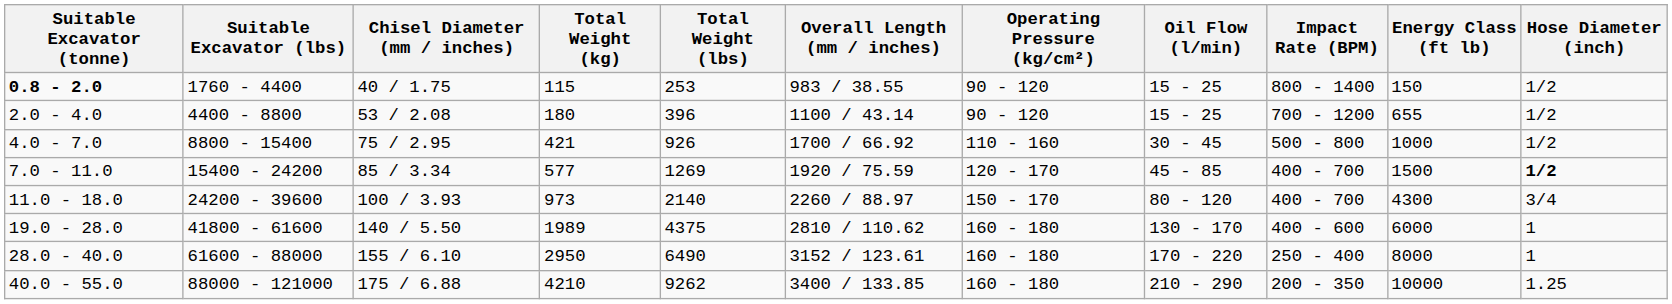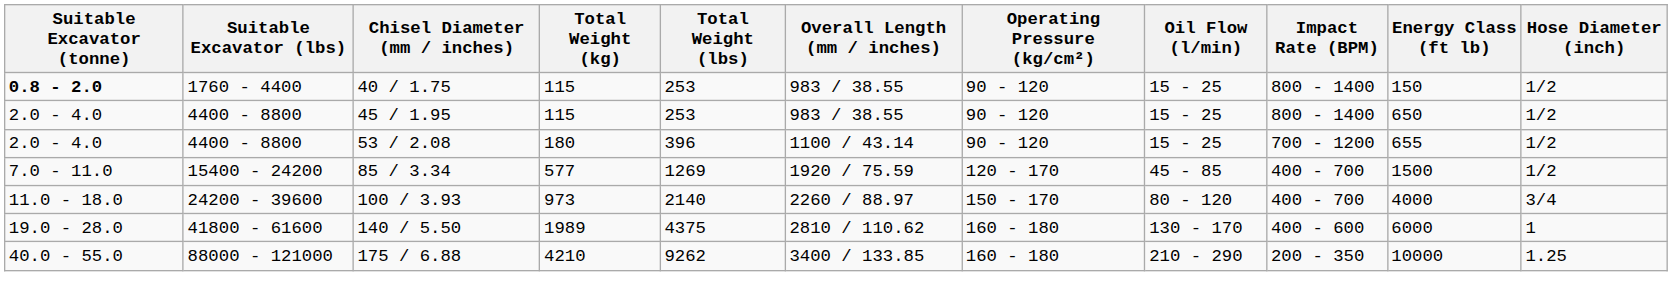 <table class="wikitable">
 <tr>
 <th>Suitable Excavator (tonne)</th>
 <th>Suitable Excavator (lbs)</th>
 <th>Chisel Diameter (mm / inches)</th>
 <th>Total Weight (kg)</th>
 <th>Total Weight (lbs)</th>
 <th>Overall Length (mm / inches)</th>
 <th>Operating Pressure (kg/cm²)</th>
 <th>Oil Flow (l/min)</th>
 <th>Impact Rate (BPM)</th>
 <th>Energy Class (ft lb)</th>
 <th>Hose Diameter (inch)</th>
 </tr>
 <tr>
 <td><strong>0.8 - 2.0</strong></td>
 <td>1760 - 4400</td>
 <td>40 / 1.75</td>
 <td>115</td>
 <td>253</td>
 <td>983 / 38.55</td>
 <td>90 - 120</td>
 <td>15 - 25</td>
 <td>800 - 1400</td>
 <td>150</td>
 <td>1/2</td>
 </tr>
 <tr>
 <td>2.0 - 4.0</td>
 <td>4400 - 8800</td>
+<td>45 / 1.95</td>
+<td>115</td>
+<td>253</td>
+<td>983 / 38.55</td>
+<td>90 - 120</td>
+<td>15 - 25</td>
+<td>800 - 1400</td>
+<td>650</td>
+<td>1/2</td>
+</tr>
+<tr>
+<td>2.0 - 4.0</td>
+<td>4400 - 8800</td>
 <td>53 / 2.08</td>
 <td>180</td>
 <td>396</td>
 <td>1100 / 43.14</td>
 <td>90 - 120</td>
 <td>15 - 25</td>
 <td>700 - 1200</td>
 <td>655</td>
-<td>1/2</td>
-</tr>
-<tr>
-<td>4.0 - 7.0</td>
-<td>8800 - 15400</td>
-<td>75 / 2.95</td>
-<td>421</td>
-<td>926</td>
-<td>1700 / 66.92</td>
-<td>110 - 160</td>
-<td>30 - 45</td>
-<td>500 - 800</td>
-<td>1000</td>
 <td>1/2</td>
 </tr>
 <tr>
 <td>7.0 - 11.0</td>
 <td>15400 - 24200</td>
 <td>85 / 3.34</td>
 <td>577</td>
 <td>1269</td>
 <td>1920 / 75.59</td>
 <td>120 - 170</td>
 <td>45 - 85</td>
 <td>400 - 700</td>
 <td>1500</td>
-<td><strong>1/2</strong></td>
+<td>1/2</td>
 </tr>
 <tr>
 <td>11.0 - 18.0</td>
 <td>24200 - 39600</td>
 <td>100 / 3.93</td>
 <td>973</td>
 <td>2140</td>
 <td>2260 / 88.97</td>
 <td>150 - 170</td>
 <td>80 - 120</td>
 <td>400 - 700</td>
-<td>4300</td>
+<td>4000</td>
 <td>3/4</td>
 </tr>
 <tr>
 <td>19.0 - 28.0</td>
 <td>41800 - 61600</td>
 <td>140 / 5.50</td>
 <td>1989</td>
 <td>4375</td>
 <td>2810 / 110.62</td>
 <td>160 - 180</td>
 <td>130 - 170</td>
 <td>400 - 600</td>
 <td>6000</td>
 <td>1</td>
 </tr>
 <tr>
-<td>28.0 - 40.0</td>
-<td>61600 - 88000</td>
-<td>155 / 6.10</td>
-<td>2950</td>
-<td>6490</td>
-<td>3152 / 123.61</td>
-<td>160 - 180</td>
-<td>170 - 220</td>
-<td>250 - 400</td>
-<td>8000</td>
-<td>1</td>
-</tr>
-<tr>
 <td>40.0 - 55.0</td>
 <td>88000 - 121000</td>
 <td>175 / 6.88</td>
 <td>4210</td>
 <td>9262</td>
 <td>3400 / 133.85</td>
 <td>160 - 180</td>
 <td>210 - 290</td>
 <td>200 - 350</td>
 <td>10000</td>
 <td>1.25</td>
 </tr>
 </table>
